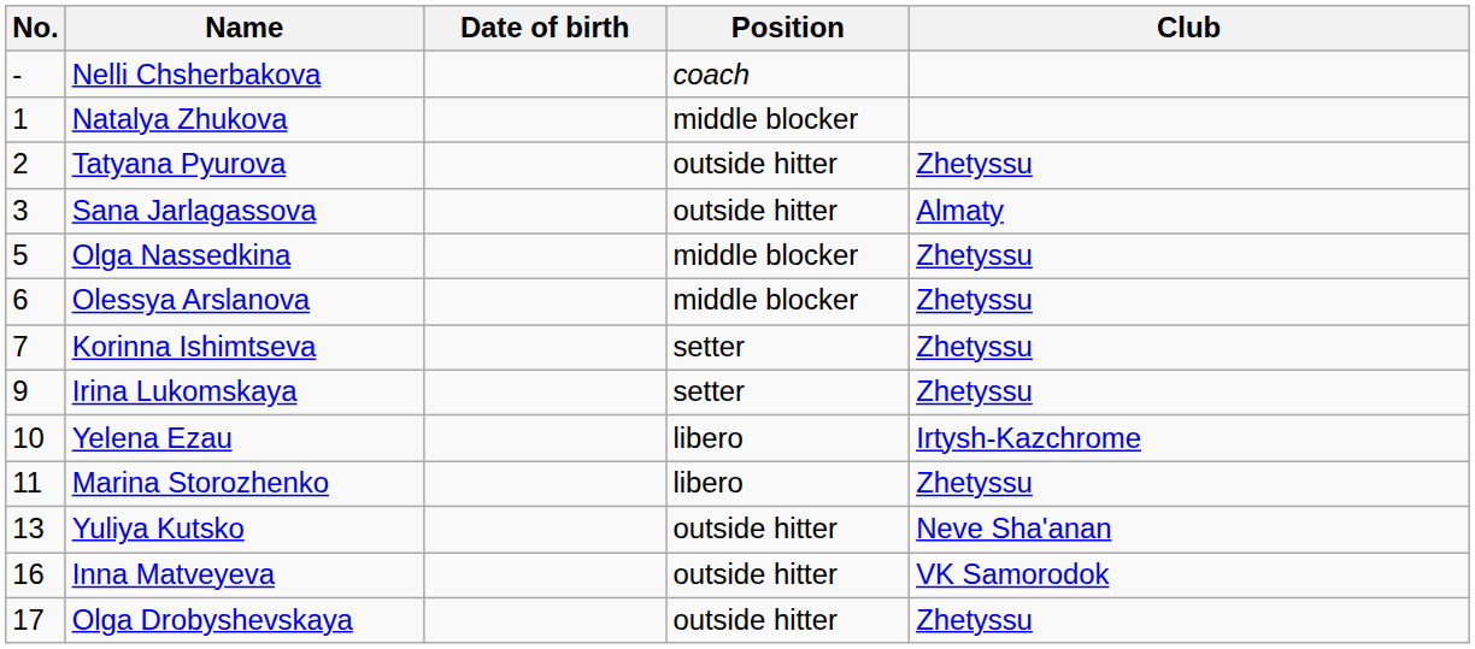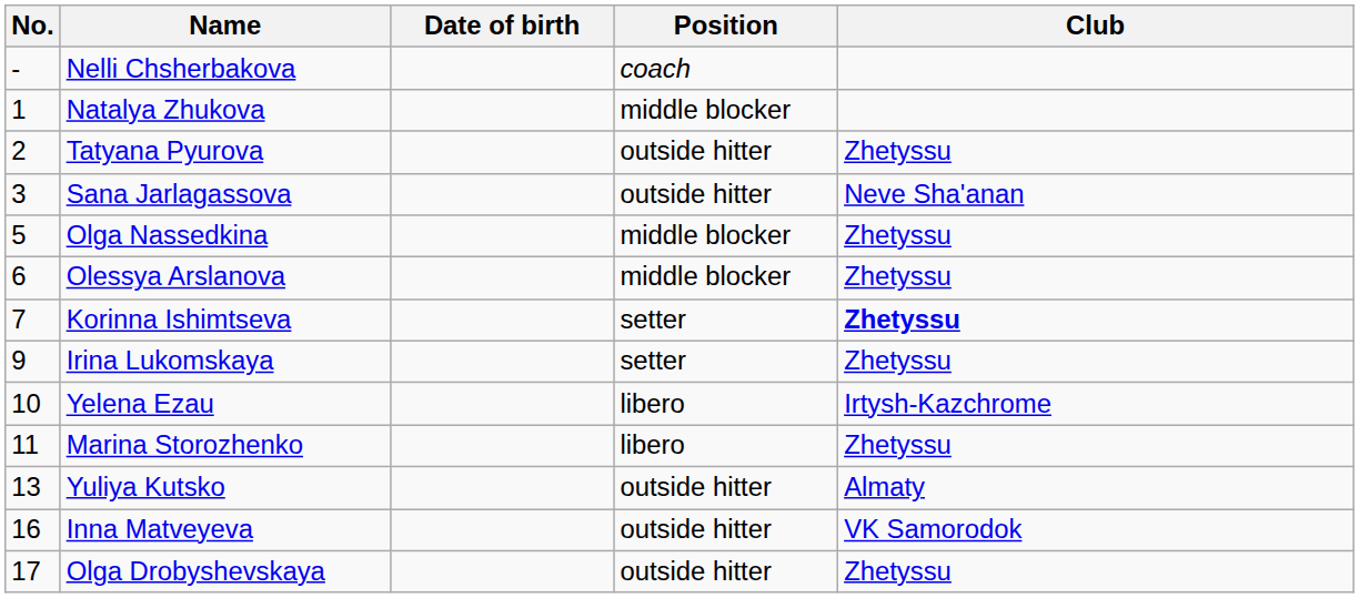 <table class=wikitable sortable style=font-size:100%; text-align:center;>
 <tr>
 <th>No.</th>
 <th style=width:12em>Name</th>
 <th style=width:8em>Date of birth</th>
 <th style=width:8em>Position</th>
 <th style=width:19em>Club</th>
 </tr>
 <tr>
 <td>-</td>
 <td><a href='#'>Nelli Chsherbakova</a></td>
 <td></td>
 <td><em>coach</em></td>
 <td></td>
 </tr>
 <tr>
 <td>1</td>
 <td><a href='#'>Natalya Zhukova</a></td>
 <td></td>
 <td>middle blocker</td>
 <td></td>
 </tr>
 <tr>
 <td>2</td>
 <td><a href='#'>Tatyana Pyurova</a></td>
 <td></td>
 <td>outside hitter</td>
 <td> <a href='#'>Zhetyssu</a></td>
 </tr>
 <tr>
 <td>3</td>
 <td><a href='#'>Sana Jarlagassova</a></td>
 <td></td>
 <td>outside hitter</td>
-<td> <a href='#'>Almaty</a></td>
+<td> <a href='#'>Neve Sha'anan</a></td>
 </tr>
 <tr>
 <td>5</td>
 <td><a href='#'>Olga Nassedkina</a></td>
 <td></td>
 <td>middle blocker</td>
 <td> <a href='#'>Zhetyssu</a></td>
 </tr>
 <tr>
 <td>6</td>
 <td><a href='#'>Olessya Arslanova</a></td>
 <td></td>
 <td>middle blocker</td>
 <td> <a href='#'>Zhetyssu</a></td>
 </tr>
 <tr>
 <td>7</td>
 <td><a href='#'>Korinna Ishimtseva</a></td>
 <td></td>
 <td>setter</td>
-<td> <a href='#'>Zhetyssu</a></td>
+<td><strong> <a href='#'>Zhetyssu</a></strong></td>
 </tr>
 <tr>
 <td>9</td>
 <td><a href='#'>Irina Lukomskaya</a></td>
 <td></td>
 <td>setter</td>
 <td> <a href='#'>Zhetyssu</a></td>
 </tr>
 <tr>
 <td>10</td>
 <td><a href='#'>Yelena Ezau</a></td>
 <td></td>
 <td>libero</td>
 <td> <a href='#'>Irtysh-Kazchrome</a></td>
 </tr>
 <tr>
 <td>11</td>
 <td><a href='#'>Marina Storozhenko</a></td>
 <td></td>
 <td>libero</td>
 <td> <a href='#'>Zhetyssu</a></td>
 </tr>
 <tr>
 <td>13</td>
 <td><a href='#'>Yuliya Kutsko</a></td>
 <td></td>
 <td>outside hitter</td>
-<td> <a href='#'>Neve Sha'anan</a></td>
+<td> <a href='#'>Almaty</a></td>
 </tr>
 <tr>
 <td>16</td>
 <td><a href='#'>Inna Matveyeva</a></td>
 <td></td>
 <td>outside hitter</td>
 <td> <a href='#'>VK Samorodok</a></td>
 </tr>
 <tr>
 <td>17</td>
 <td><a href='#'>Olga Drobyshevskaya</a></td>
 <td></td>
 <td>outside hitter</td>
 <td> <a href='#'>Zhetyssu</a></td>
 </tr>
 </table>
